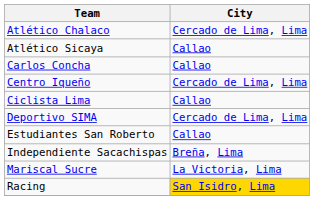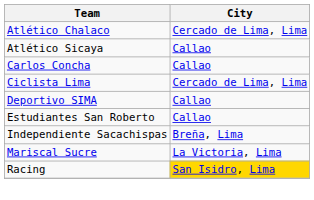 <table class="wikitable sortable">
 <tr>
 <th>Team</th>
 <th>City</th>
 </tr>
 <tr>
 <td><a href='#'>Atlético Chalaco</a></td>
 <td><a href='#'>Cercado de Lima</a>, <a href='#'>Lima</a></td>
 </tr>
 <tr>
 <td>Atlético Sicaya</td>
 <td><a href='#'>Callao</a></td>
 </tr>
 <tr>
 <td><a href='#'>Carlos Concha</a></td>
 <td><a href='#'>Callao</a></td>
 </tr>
 <tr>
-<td><a href='#'>Centro Iqueño</a></td>
+<td><a href='#'>Ciclista Lima</a></td>
 <td><a href='#'>Cercado de Lima</a>, <a href='#'>Lima</a></td>
 </tr>
 <tr>
-<td><a href='#'>Ciclista Lima</a></td>
+<td><a href='#'>Deportivo SIMA</a></td>
 <td><a href='#'>Callao</a></td>
-</tr>
-<tr>
-<td><a href='#'>Deportivo SIMA</a></td>
-<td><a href='#'>Cercado de Lima</a>, <a href='#'>Lima</a></td>
 </tr>
 <tr>
 <td>Estudiantes San Roberto</td>
 <td><a href='#'>Callao</a></td>
 </tr>
 <tr>
 <td>Independiente Sacachispas</td>
 <td><a href='#'>Breña</a>, <a href='#'>Lima</a></td>
 </tr>
 <tr>
 <td><a href='#'>Mariscal Sucre</a></td>
 <td><a href='#'>La Victoria</a>, <a href='#'>Lima</a></td>
 </tr>
 <tr>
 <td>Racing</td>
 <td style="background: gold;"><a href='#'>San Isidro</a>, <a href='#'>Lima</a></td>
 </tr>
 <tr>
 </tr>
 </table>
